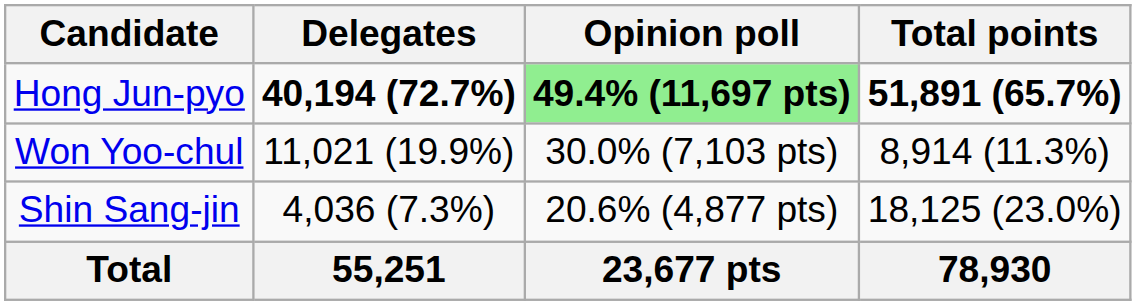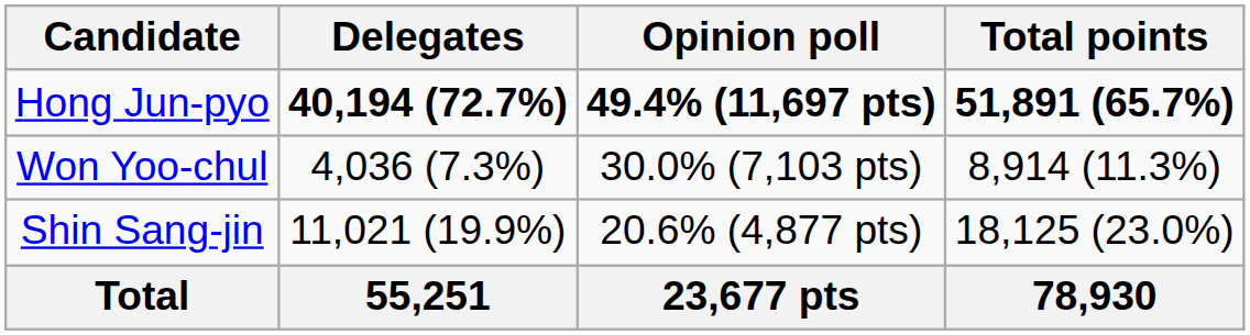 <table class="wikitable" style="text-align:center;">
 <tr>
 <th>Candidate</th>
 <th>Delegates</th>
 <th>Opinion poll</th>
 <th>Total points</th>
 </tr>
 <tr>
 <td><a href='#'>Hong Jun-pyo</a></td>
 <td><strong>40,194 (72.7%)</strong></td>
-<td style="background: lightgreen;"><strong>49.4% (11,697 pts)</strong></td>
+<td><strong>49.4% (11,697 pts)</strong></td>
 <td><strong>51,891 (65.7%)</strong></td>
 </tr>
 <tr>
 <td><a href='#'>Won Yoo-chul</a></td>
-<td>11,021 (19.9%)</td>
+<td>4,036 (7.3%)</td>
 <td>30.0% (7,103 pts)</td>
 <td>8,914 (11.3%)</td>
 </tr>
 <tr>
 <td><a href='#'>Shin Sang-jin</a></td>
-<td>4,036 (7.3%)</td>
+<td>11,021 (19.9%)</td>
 <td>20.6% (4,877 pts)</td>
 <td>18,125 (23.0%)</td>
 </tr>
 <tr>
 <th>Total</th>
 <th>55,251</th>
 <th>23,677 pts</th>
 <th>78,930</th>
 </tr>
 </table>
